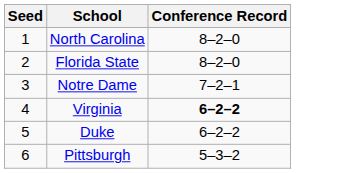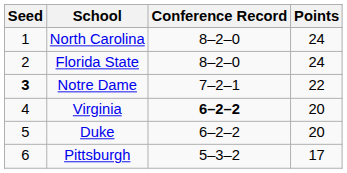 <table class="wikitable" style="text-align:center">
 <tr>
 <th>Seed</th>
 <th>School</th>
 <th>Conference Record</th>
+<th>Points</th>
 </tr>
 <tr>
 <td>1</td>
 <td><a href='#'>North Carolina</a></td>
 <td>8–2–0</td>
+<td>24</td>
 </tr>
 <tr>
 <td>2</td>
 <td><a href='#'>Florida State</a></td>
 <td>8–2–0</td>
+<td>24</td>
 </tr>
 <tr>
-<td>3</td>
+<td><strong>3</strong></td>
 <td><a href='#'>Notre Dame</a></td>
 <td>7–2–1</td>
+<td>22</td>
 </tr>
 <tr>
 <td>4</td>
 <td><a href='#'>Virginia</a></td>
 <td><strong>6–2–2</strong></td>
+<td>20</td>
 </tr>
 <tr>
 <td>5</td>
 <td><a href='#'>Duke</a></td>
 <td>6–2–2</td>
+<td>20</td>
 </tr>
 <tr>
 <td>6</td>
 <td><a href='#'>Pittsburgh</a></td>
 <td>5–3–2</td>
+<td>17</td>
 </tr>
 </table>
